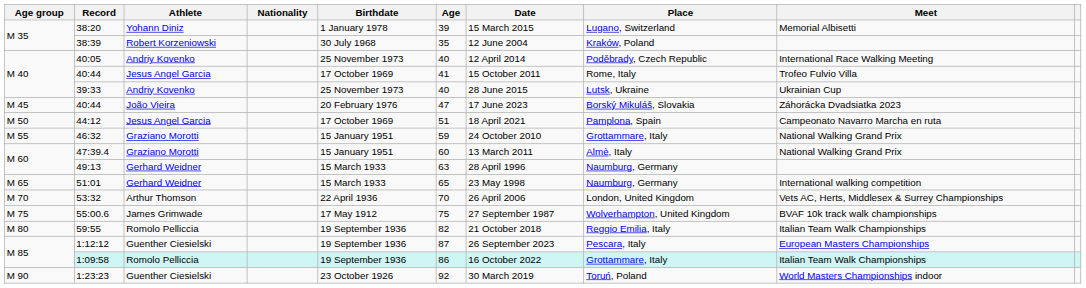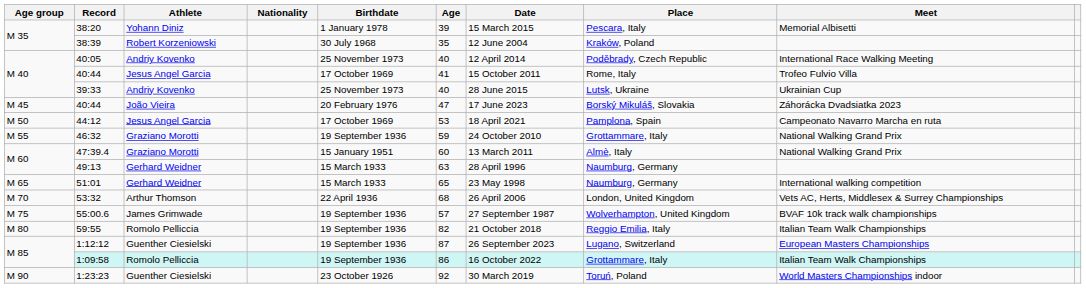 <table class="wikitable" style="font-size:90%; width: 100%;">
 <tr>
 <th>Age group</th>
 <th>Record</th>
 <th>Athlete</th>
 <th>Nationality</th>
 <th>Birthdate</th>
 <th>Age</th>
 <th>Date</th>
 <th>Place</th>
 <th>Meet</th>
 <th></th>
 </tr>
 <tr>
 <td rowspan=2>M 35</td>
 <td>38:20</td>
 <td><a href='#'>Yohann Diniz</a></td>
 <td></td>
 <td>1 January 1978</td>
 <td>39</td>
 <td>15 March 2015</td>
-<td><a href='#'>Lugano</a>, Switzerland</td>
+<td><a href='#'>Pescara</a>, Italy</td>
 <td>Memorial Albisetti</td>
 <td></td>
 </tr>
 <tr>
 <td>38:39</td>
 <td><a href='#'>Robert Korzeniowski</a></td>
 <td></td>
 <td>30 July 1968</td>
 <td>35</td>
 <td>12 June 2004</td>
 <td><a href='#'>Kraków</a>, Poland</td>
 <td></td>
 <td></td>
 </tr>
 <tr>
 <td rowspan=3>M 40</td>
 <td>40:05</td>
 <td><a href='#'>Andriy Kovenko</a></td>
 <td></td>
 <td>25 November 1973</td>
 <td>40</td>
 <td>12 April 2014</td>
 <td><a href='#'>Poděbrady</a>, Czech Republic</td>
 <td>International Race Walking Meeting</td>
 <td></td>
 </tr>
 <tr>
 <td>40:44</td>
 <td><a href='#'>Jesus Angel Garcia</a></td>
 <td></td>
 <td>17 October 1969</td>
 <td>41</td>
 <td>15 October 2011</td>
 <td>Rome, Italy</td>
 <td>Trofeo Fulvio Villa</td>
 <td></td>
 </tr>
 <tr>
 <td>39:33</td>
 <td><a href='#'>Andriy Kovenko</a></td>
 <td></td>
 <td>25 November 1973</td>
 <td>40</td>
 <td>28 June 2015</td>
 <td><a href='#'>Lutsk</a>, Ukraine</td>
 <td>Ukrainian Cup</td>
 <td></td>
 </tr>
 <tr>
 <td>M 45</td>
 <td>40:44</td>
 <td><a href='#'>João Vieira</a></td>
 <td></td>
 <td>20 February 1976</td>
 <td>47</td>
 <td>17 June 2023</td>
 <td><a href='#'>Borský Mikuláš</a>, Slovakia</td>
 <td>Záhorácka Dvadsiatka 2023</td>
 <td></td>
 </tr>
 <tr>
 <td>M 50</td>
 <td>44:12</td>
 <td><a href='#'>Jesus Angel Garcia</a></td>
 <td></td>
 <td>17 October 1969</td>
-<td>51</td>
+<td>53</td>
 <td>18 April 2021</td>
 <td><a href='#'>Pamplona</a>, Spain</td>
 <td>Campeonato Navarro Marcha en ruta</td>
 <td></td>
 </tr>
 <tr>
 <td>M 55</td>
 <td>46:32</td>
 <td><a href='#'>Graziano Morotti</a></td>
 <td></td>
-<td>15 January 1951</td>
+<td>19 September 1936</td>
 <td>59</td>
 <td>24 October 2010</td>
 <td><a href='#'>Grottammare</a>, Italy</td>
 <td>National Walking Grand Prix</td>
 <td></td>
 </tr>
 <tr>
 <td rowspan=2>M 60</td>
 <td>47:39.4</td>
 <td><a href='#'>Graziano Morotti</a></td>
 <td></td>
 <td>15 January 1951</td>
 <td>60</td>
 <td>13 March 2011</td>
 <td><a href='#'>Almè</a>, Italy</td>
 <td>National Walking Grand Prix</td>
 <td></td>
 </tr>
 <tr>
 <td>49:13</td>
 <td><a href='#'>Gerhard Weidner</a></td>
 <td></td>
 <td>15 March 1933</td>
 <td>63</td>
 <td>28 April 1996</td>
 <td><a href='#'>Naumburg</a>, Germany</td>
 <td></td>
 <td></td>
 </tr>
 <tr>
 <td>M 65</td>
 <td>51:01</td>
 <td><a href='#'>Gerhard Weidner</a></td>
 <td></td>
 <td>15 March 1933</td>
 <td>65</td>
 <td>23 May 1998</td>
 <td><a href='#'>Naumburg</a>, Germany</td>
 <td>International walking competition</td>
 <td></td>
 </tr>
 <tr>
 <td>M 70</td>
 <td>53:32</td>
 <td>Arthur Thomson</td>
 <td></td>
 <td>22 April 1936</td>
-<td>70</td>
+<td>68</td>
 <td>26 April 2006</td>
 <td>London, United Kingdom</td>
 <td>Vets AC, Herts, Middlesex & Surrey Championships</td>
 <td></td>
 </tr>
 <tr>
 <td>M 75</td>
 <td>55:00.6</td>
 <td>James Grimwade</td>
 <td></td>
-<td>17 May 1912</td>
-<td>75</td>
+<td>19 September 1936</td>
+<td>57</td>
 <td>27 September 1987</td>
 <td><a href='#'>Wolverhampton</a>, United Kingdom</td>
 <td>BVAF 10k track walk championships</td>
 <td></td>
 </tr>
 <tr>
 <td>M 80</td>
 <td>59:55</td>
 <td>Romolo Pelliccia</td>
 <td></td>
 <td>19 September 1936</td>
 <td>82</td>
 <td>21 October 2018</td>
 <td><a href='#'>Reggio Emilia</a>, Italy</td>
 <td>Italian Team Walk Championships</td>
 <td></td>
 </tr>
 <tr>
 <td rowspan=2>M 85</td>
 <td>1:12:12</td>
 <td>Guenther Ciesielski</td>
 <td></td>
 <td>19 September 1936</td>
 <td>87</td>
 <td>26 September 2023</td>
-<td><a href='#'>Pescara</a>, Italy</td>
+<td><a href='#'>Lugano</a>, Switzerland</td>
 <td><a href='#'>European Masters Championships</a></td>
 <td></td>
 </tr>
 <tr style="background:#cef6f5;">
 <td>1:09:58</td>
 <td>Romolo Pelliccia</td>
 <td></td>
 <td>19 September 1936</td>
 <td>86</td>
 <td>16 October 2022</td>
 <td><a href='#'>Grottammare</a>, Italy</td>
 <td>Italian Team Walk Championships</td>
 <td></td>
 </tr>
 <tr>
 <td>M 90</td>
 <td>1:23:23</td>
 <td>Guenther Ciesielski</td>
 <td></td>
 <td>23 October 1926</td>
 <td>92</td>
 <td>30 March 2019</td>
 <td><a href='#'>Toruń</a>, Poland</td>
 <td><a href='#'>World Masters Championships</a> indoor</td>
 <td></td>
 </tr>
 </table>
